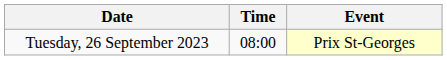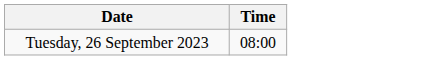 <table class = "wikitable" style="text-align:center;">
 <tr>
 <th width=220>Date</th>
 <th width=50>Time</th>
-<th width=150>Event</th>
 </tr>
 <tr>
 <td>Tuesday, 26 September 2023</td>
 <td>08:00</td>
-<td bgcolor=ffffcc>Prix St-Georges</td>
 </tr>
 </table>
